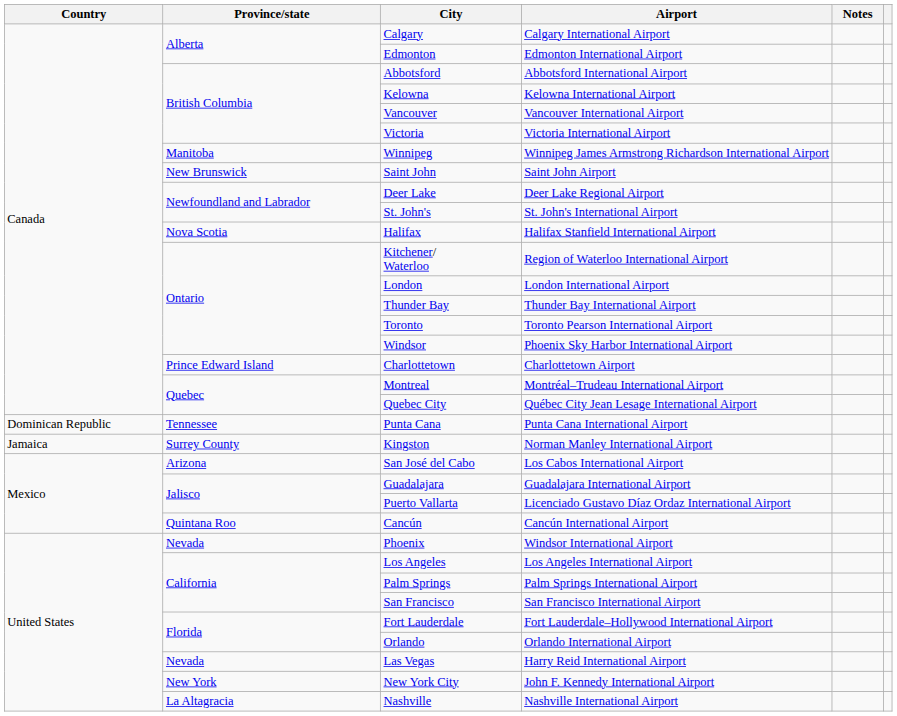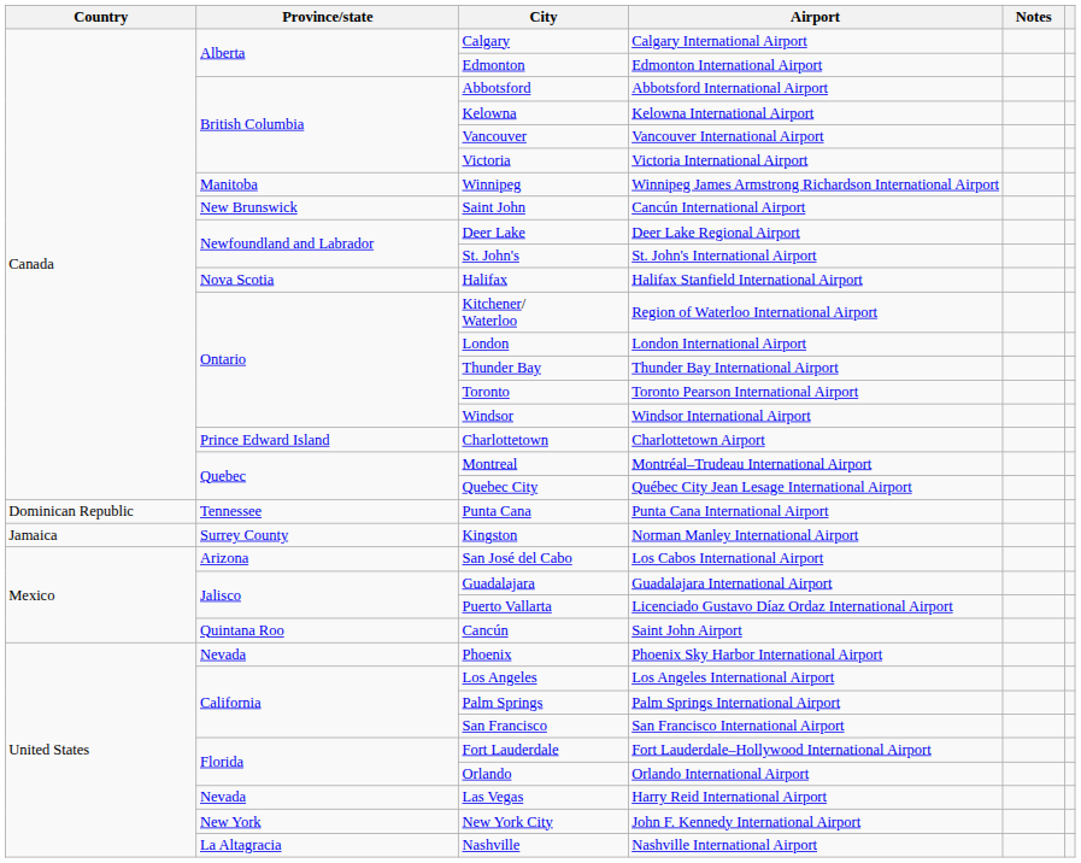 <table class="wikitable sortable">
 <tr>
 <th>Country</th>
 <th>Province/state</th>
 <th>City</th>
 <th width=35%>Airport</th>
 <th>Notes</th>
 <th class=unsortable></th>
 </tr>
 <tr>
 <td rowspan="19">Canada</td>
 <td rowspan="2"><a href='#'>Alberta</a></td>
 <td><a href='#'>Calgary</a></td>
 <td><a href='#'>Calgary International Airport</a></td>
 <td></td>
 <td></td>
 </tr>
 <tr>
 <td><a href='#'>Edmonton</a></td>
 <td><a href='#'>Edmonton International Airport</a></td>
 <td></td>
 <td></td>
 </tr>
 <tr>
 <td rowspan="4"><a href='#'>British Columbia</a></td>
 <td><a href='#'>Abbotsford</a></td>
 <td><a href='#'>Abbotsford International Airport</a></td>
 <td></td>
 <td></td>
 </tr>
 <tr>
 <td><a href='#'>Kelowna</a></td>
 <td><a href='#'>Kelowna International Airport</a></td>
 <td></td>
 <td></td>
 </tr>
 <tr>
 <td><a href='#'>Vancouver</a></td>
 <td><a href='#'>Vancouver International Airport</a></td>
 <td></td>
 <td></td>
 </tr>
 <tr>
 <td><a href='#'>Victoria</a></td>
 <td><a href='#'>Victoria International Airport</a></td>
 <td></td>
 <td></td>
 </tr>
 <tr>
 <td><a href='#'>Manitoba</a></td>
 <td><a href='#'>Winnipeg</a></td>
 <td><a href='#'>Winnipeg James Armstrong Richardson International Airport</a></td>
 <td></td>
 <td></td>
 </tr>
 <tr>
 <td><a href='#'>New Brunswick</a></td>
 <td><a href='#'>Saint John</a></td>
-<td><a href='#'>Saint John Airport</a></td>
+<td><a href='#'>Cancún International Airport</a></td>
 <td></td>
 <td></td>
 </tr>
 <tr>
 <td rowspan=2><a href='#'>Newfoundland and Labrador</a></td>
 <td><a href='#'>Deer Lake</a></td>
 <td><a href='#'>Deer Lake Regional Airport</a></td>
 <td></td>
 <td align=center></td>
 </tr>
 <tr>
 <td><a href='#'>St. John's</a></td>
 <td><a href='#'>St. John's International Airport</a></td>
 <td></td>
 <td align=center></td>
 </tr>
 <tr>
 <td><a href='#'>Nova Scotia</a></td>
 <td><a href='#'>Halifax</a></td>
 <td><a href='#'>Halifax Stanfield International Airport</a></td>
 <td></td>
 <td></td>
 </tr>
 <tr>
 <td rowspan="5"><a href='#'>Ontario</a></td>
 <td><a href='#'>Kitchener</a>/<br><a href='#'>Waterloo</a></td>
 <td><a href='#'>Region of Waterloo International Airport</a></td>
 <td></td>
 <td align=center></td>
 </tr>
 <tr>
 <td><a href='#'>London</a></td>
 <td><a href='#'>London International Airport</a></td>
 <td></td>
 <td align=center></td>
 </tr>
 <tr>
 <td><a href='#'>Thunder Bay</a></td>
 <td><a href='#'>Thunder Bay International Airport</a></td>
 <td></td>
 <td align=center></td>
 </tr>
 <tr>
 <td><a href='#'>Toronto</a></td>
 <td><a href='#'>Toronto Pearson International Airport</a></td>
 <td></td>
 <td></td>
 </tr>
 <tr>
 <td><a href='#'>Windsor</a></td>
-<td><a href='#'>Phoenix Sky Harbor International Airport</a></td>
+<td><a href='#'>Windsor International Airport</a></td>
 <td></td>
 <td align=center></td>
 </tr>
 <tr>
 <td><a href='#'>Prince Edward Island</a></td>
 <td><a href='#'>Charlottetown</a></td>
 <td><a href='#'>Charlottetown Airport</a></td>
 <td></td>
 <td></td>
 </tr>
 <tr>
 <td rowspan="2"><a href='#'>Quebec</a></td>
 <td><a href='#'>Montreal</a></td>
 <td><a href='#'>Montréal–Trudeau International Airport</a></td>
 <td></td>
 <td align=center></td>
 </tr>
 <tr>
 <td><a href='#'>Quebec City</a></td>
 <td><a href='#'>Québec City Jean Lesage International Airport</a></td>
 <td></td>
 <td align="center"></td>
 </tr>
 <tr>
 <td>Dominican Republic</td>
 <td><a href='#'>Tennessee</a></td>
 <td><a href='#'>Punta Cana</a></td>
 <td><a href='#'>Punta Cana International Airport</a></td>
 <td></td>
 <td></td>
 </tr>
 <tr>
 <td>Jamaica</td>
 <td><a href='#'>Surrey County</a></td>
 <td><a href='#'>Kingston</a></td>
 <td><a href='#'>Norman Manley International Airport</a></td>
 <td></td>
 <td></td>
 </tr>
 <tr>
 <td rowspan="4">Mexico</td>
 <td><a href='#'>Arizona</a></td>
 <td><a href='#'>San José del Cabo</a></td>
 <td><a href='#'>Los Cabos International Airport</a></td>
 <td></td>
 <td align=center></td>
 </tr>
 <tr>
 <td rowspan="2"><a href='#'>Jalisco</a></td>
 <td><a href='#'>Guadalajara</a></td>
 <td><a href='#'>Guadalajara International Airport</a></td>
 <td></td>
 <td align=center></td>
 </tr>
 <tr>
 <td><a href='#'>Puerto Vallarta</a></td>
 <td><a href='#'>Licenciado Gustavo Díaz Ordaz International Airport</a></td>
 <td></td>
 <td align="center"></td>
 </tr>
 <tr>
 <td><a href='#'>Quintana Roo</a></td>
 <td><a href='#'>Cancún</a></td>
-<td><a href='#'>Cancún International Airport</a></td>
+<td><a href='#'>Saint John Airport</a></td>
 <td></td>
 <td align=center></td>
 </tr>
 <tr>
 <td rowspan="9">United States</td>
 <td><a href='#'>Nevada</a></td>
 <td><a href='#'>Phoenix</a></td>
-<td><a href='#'>Windsor International Airport</a></td>
+<td><a href='#'>Phoenix Sky Harbor International Airport</a></td>
 <td></td>
 <td align=center></td>
 </tr>
 <tr>
 <td rowspan="3"><a href='#'>California</a></td>
 <td><a href='#'>Los Angeles</a></td>
 <td><a href='#'>Los Angeles International Airport</a></td>
 <td></td>
 <td align=center></td>
 </tr>
 <tr>
 <td><a href='#'>Palm Springs</a></td>
 <td><a href='#'>Palm Springs International Airport</a></td>
 <td></td>
 <td align=center></td>
 </tr>
 <tr>
 <td><a href='#'>San Francisco</a></td>
 <td><a href='#'>San Francisco International Airport</a></td>
 <td></td>
 <td align=center></td>
 </tr>
 <tr>
 <td rowspan="2"><a href='#'>Florida</a></td>
 <td><a href='#'>Fort Lauderdale</a></td>
 <td><a href='#'>Fort Lauderdale–Hollywood International Airport</a></td>
 <td></td>
 <td align=center></td>
 </tr>
 <tr>
 <td><a href='#'>Orlando</a></td>
 <td><a href='#'>Orlando International Airport</a></td>
 <td></td>
 <td align=center></td>
 </tr>
 <tr>
 <td><a href='#'>Nevada</a></td>
 <td><a href='#'>Las Vegas</a></td>
 <td><a href='#'>Harry Reid International Airport</a></td>
 <td></td>
 <td align=center></td>
 </tr>
 <tr>
 <td><a href='#'>New York</a></td>
 <td><a href='#'>New York City</a></td>
 <td><a href='#'>John F. Kennedy International Airport</a></td>
 <td></td>
 <td align=center></td>
 </tr>
 <tr>
 <td><a href='#'>La Altagracia</a></td>
 <td><a href='#'>Nashville</a></td>
 <td><a href='#'>Nashville International Airport</a></td>
 <td></td>
 <td align=center></td>
 </tr>
 </table>
